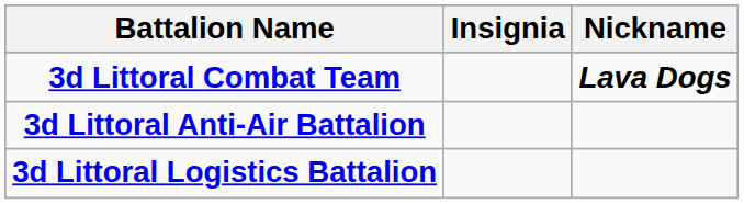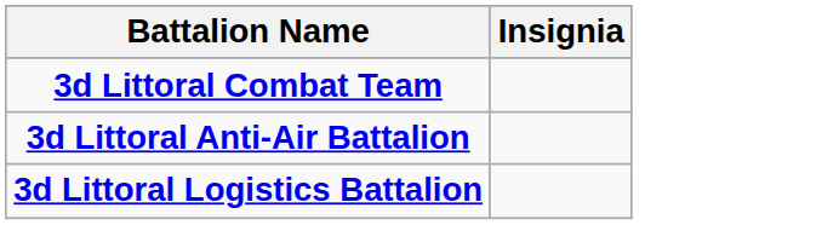 <table class="wikitable sortable" style="text-align:center;">
 <tr bgcolor="#CCCCCC">
 <th><strong>Battalion Name</strong></th>
 <th><strong>Insignia</strong></th>
-<th><strong>Nickname</strong></th>
 </tr>
 <tr>
 <td><strong><a href='#'>3d Littoral Combat Team</a></strong></td>
 <td></td>
-<td><strong><em>Lava Dogs</em></strong></td>
 </tr>
 <tr>
 <td><strong><a href='#'>3d Littoral Anti-Air Battalion</a></strong></td>
-<td></td>
 <td></td>
 </tr>
 <tr>
 <td><strong><a href='#'>3d Littoral Logistics Battalion</a></strong></td>
 <td></td>
-<td> </td>
 </tr>
 </table>
